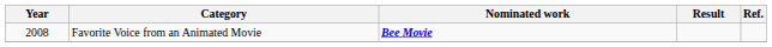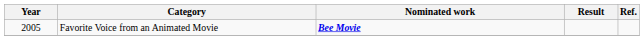 <table class=wikitable>
 <tr>
 <th scope="col" style="width:5em;">Year</th>
 <th scope="col" style="width:26em;">Category</th>
 <th scope="col" style="width:25em;">Nominated work</th>
 <th scope="col" style="width:5em;">Result</th>
 <th>Ref.</th>
 </tr>
 <tr>
-<td style="text-align:center;">2008</td>
+<td style="text-align:center;">2005</td>
 <td>Favorite Voice from an Animated Movie</td>
 <td><strong><em><a href='#'>Bee Movie</a></em></strong></td>
 <td></td>
 <td></td>
 </tr>
 <tr>
 </tr>
 </table>
